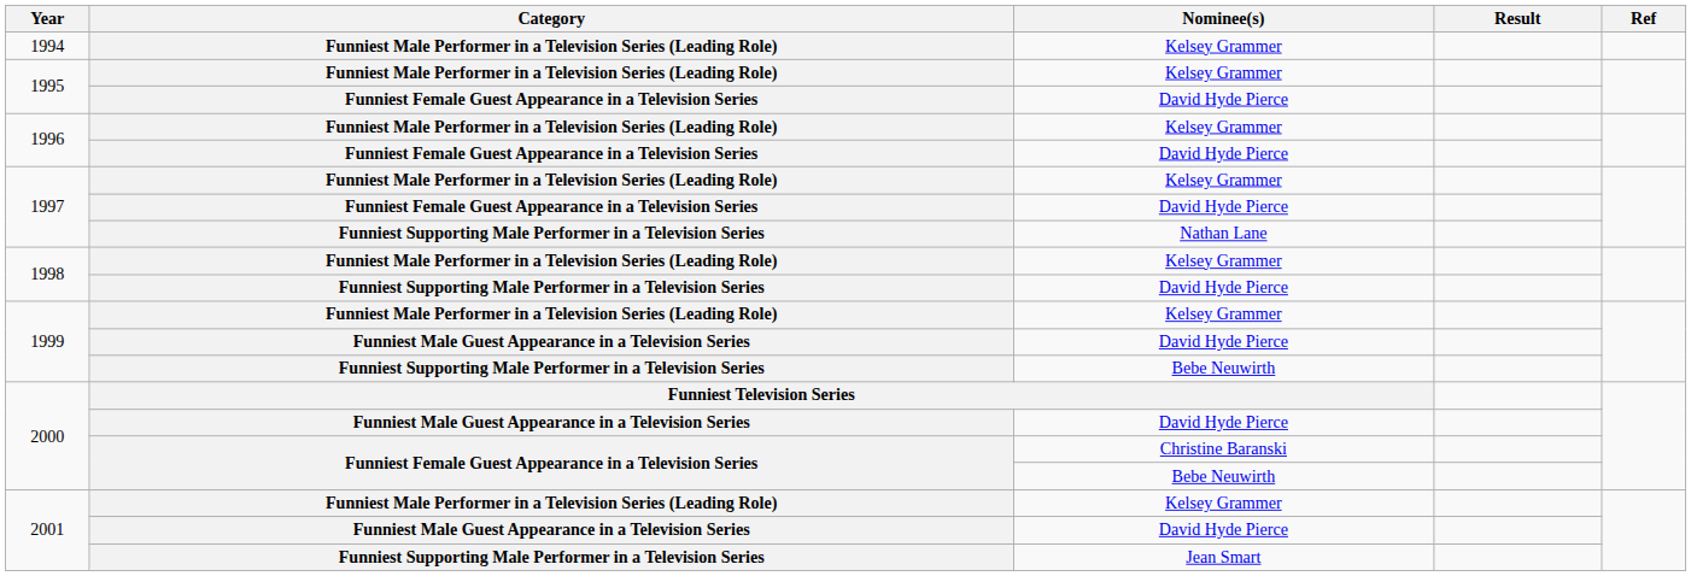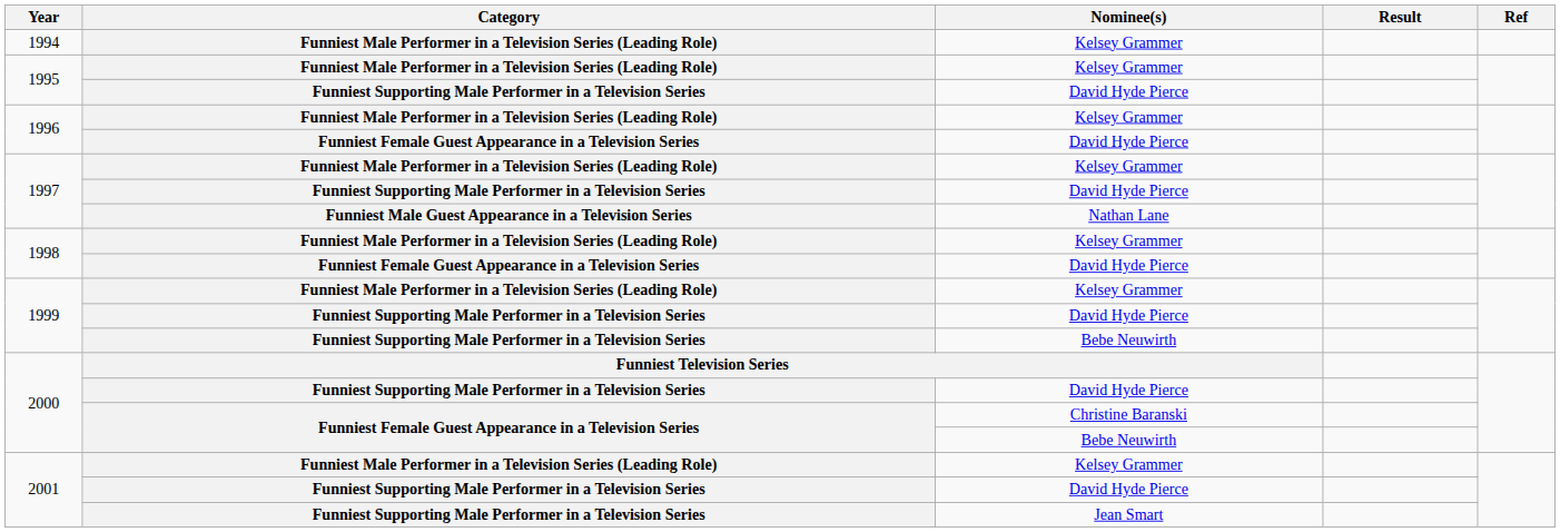 <table class="wikitable plainrowheaders" style="font-size: 100%; text-align:center" width=100%>
 <tr>
 <th scope="col" width="5%">Year</th>
 <th scope="col" width="55%">Category</th>
 <th scope="col" width="25%">Nominee(s)</th>
 <th scope="col" width="10%">Result</th>
 <th scope="col" width="5%">Ref</th>
 </tr>
 <tr>
 <td>1994</td>
 <th scope="row" style="text-align: center;">Funniest Male Performer in a Television Series (Leading Role)</th>
 <td><a href='#'>Kelsey Grammer</a></td>
 <td></td>
 <td></td>
 </tr>
 <tr>
 <td rowspan="2">1995</td>
 <th scope="row" style="text-align:center">Funniest Male Performer in a Television Series (Leading Role)</th>
 <td><a href='#'>Kelsey Grammer</a></td>
 <td></td>
 <td rowspan="2"></td>
 </tr>
 <tr>
-<th scope="row" style="text-align:center">Funniest Female Guest Appearance in a Television Series</th>
+<th scope="row" style="text-align:center">Funniest Supporting Male Performer in a Television Series</th>
 <td><a href='#'>David Hyde Pierce</a></td>
 <td></td>
 </tr>
 <tr>
 <td rowspan="2">1996</td>
 <th scope="row" style="text-align:center">Funniest Male Performer in a Television Series (Leading Role)</th>
 <td><a href='#'>Kelsey Grammer</a></td>
 <td></td>
 <td rowspan="2"></td>
 </tr>
 <tr>
 <th scope="row" style="text-align:center">Funniest Female Guest Appearance in a Television Series</th>
 <td><a href='#'>David Hyde Pierce</a></td>
 <td></td>
 </tr>
 <tr>
 <td rowspan="3">1997</td>
 <th scope="row" style="text-align: center;">Funniest Male Performer in a Television Series (Leading Role)</th>
 <td><a href='#'>Kelsey Grammer</a></td>
 <td></td>
 <td rowspan="3"></td>
 </tr>
 <tr>
-<th scope="row" style="text-align:center">Funniest Female Guest Appearance in a Television Series</th>
+<th scope="row" style="text-align: center;">Funniest Supporting Male Performer in a Television Series</th>
 <td><a href='#'>David Hyde Pierce</a></td>
 <td></td>
 </tr>
 <tr>
-<th scope="row" style="text-align: center;">Funniest Supporting Male Performer in a Television Series</th>
+<th scope="row" style="text-align: center;">Funniest Male Guest Appearance in a Television Series</th>
 <td><a href='#'>Nathan Lane</a></td>
 <td></td>
 </tr>
 <tr>
 <td rowspan="2">1998</td>
 <th scope="row" style="text-align: center;">Funniest Male Performer in a Television Series (Leading Role)</th>
 <td><a href='#'>Kelsey Grammer</a></td>
 <td></td>
 <td rowspan="2"></td>
 </tr>
 <tr>
-<th scope="row" style="text-align:center">Funniest Supporting Male Performer in a Television Series</th>
+<th scope="row" style="text-align:center">Funniest Female Guest Appearance in a Television Series</th>
 <td><a href='#'>David Hyde Pierce</a></td>
 <td></td>
 </tr>
 <tr>
 <td rowspan="3">1999</td>
 <th scope="row" style="text-align:center">Funniest Male Performer in a Television Series (Leading Role)</th>
 <td><a href='#'>Kelsey Grammer</a></td>
 <td></td>
 <td rowspan="3"></td>
 </tr>
 <tr>
-<th scope="row" style="text-align: center;">Funniest Male Guest Appearance in a Television Series</th>
+<th scope="row" style="text-align:center">Funniest Supporting Male Performer in a Television Series</th>
 <td><a href='#'>David Hyde Pierce</a></td>
 <td></td>
 </tr>
 <tr>
 <th scope="row" style="text-align:center">Funniest Supporting Male Performer in a Television Series</th>
 <td><a href='#'>Bebe Neuwirth</a></td>
 <td></td>
 </tr>
 <tr>
 <td rowspan="4">2000</td>
 <th scope="row" style="text-align:center" colspan="2">Funniest Television Series</th>
 <td></td>
 <td rowspan="4"></td>
 </tr>
 <tr>
-<th scope="row" style="text-align: center;">Funniest Male Guest Appearance in a Television Series</th>
+<th scope="row" style="text-align:center">Funniest Supporting Male Performer in a Television Series</th>
 <td><a href='#'>David Hyde Pierce</a></td>
 <td></td>
 </tr>
 <tr>
 <th scope="row" style="text-align:center" rowspan="2">Funniest Female Guest Appearance in a Television Series</th>
 <td><a href='#'>Christine Baranski</a></td>
 <td></td>
 </tr>
 <tr>
 <td><a href='#'>Bebe Neuwirth</a></td>
 <td></td>
 </tr>
 <tr>
 <td rowspan="3">2001</td>
 <th scope="row" style="text-align:center">Funniest Male Performer in a Television Series (Leading Role)</th>
 <td><a href='#'>Kelsey Grammer</a></td>
 <td></td>
 <td rowspan="3"></td>
 </tr>
 <tr>
-<th scope="row" style="text-align: center;">Funniest Male Guest Appearance in a Television Series</th>
+<th scope="row" style="text-align:center">Funniest Supporting Male Performer in a Television Series</th>
 <td><a href='#'>David Hyde Pierce</a></td>
 <td></td>
 </tr>
 <tr>
 <th scope="row" style="text-align:center">Funniest Supporting Male Performer in a Television Series</th>
 <td><a href='#'>Jean Smart</a></td>
 <td></td>
 </tr>
 </table>
